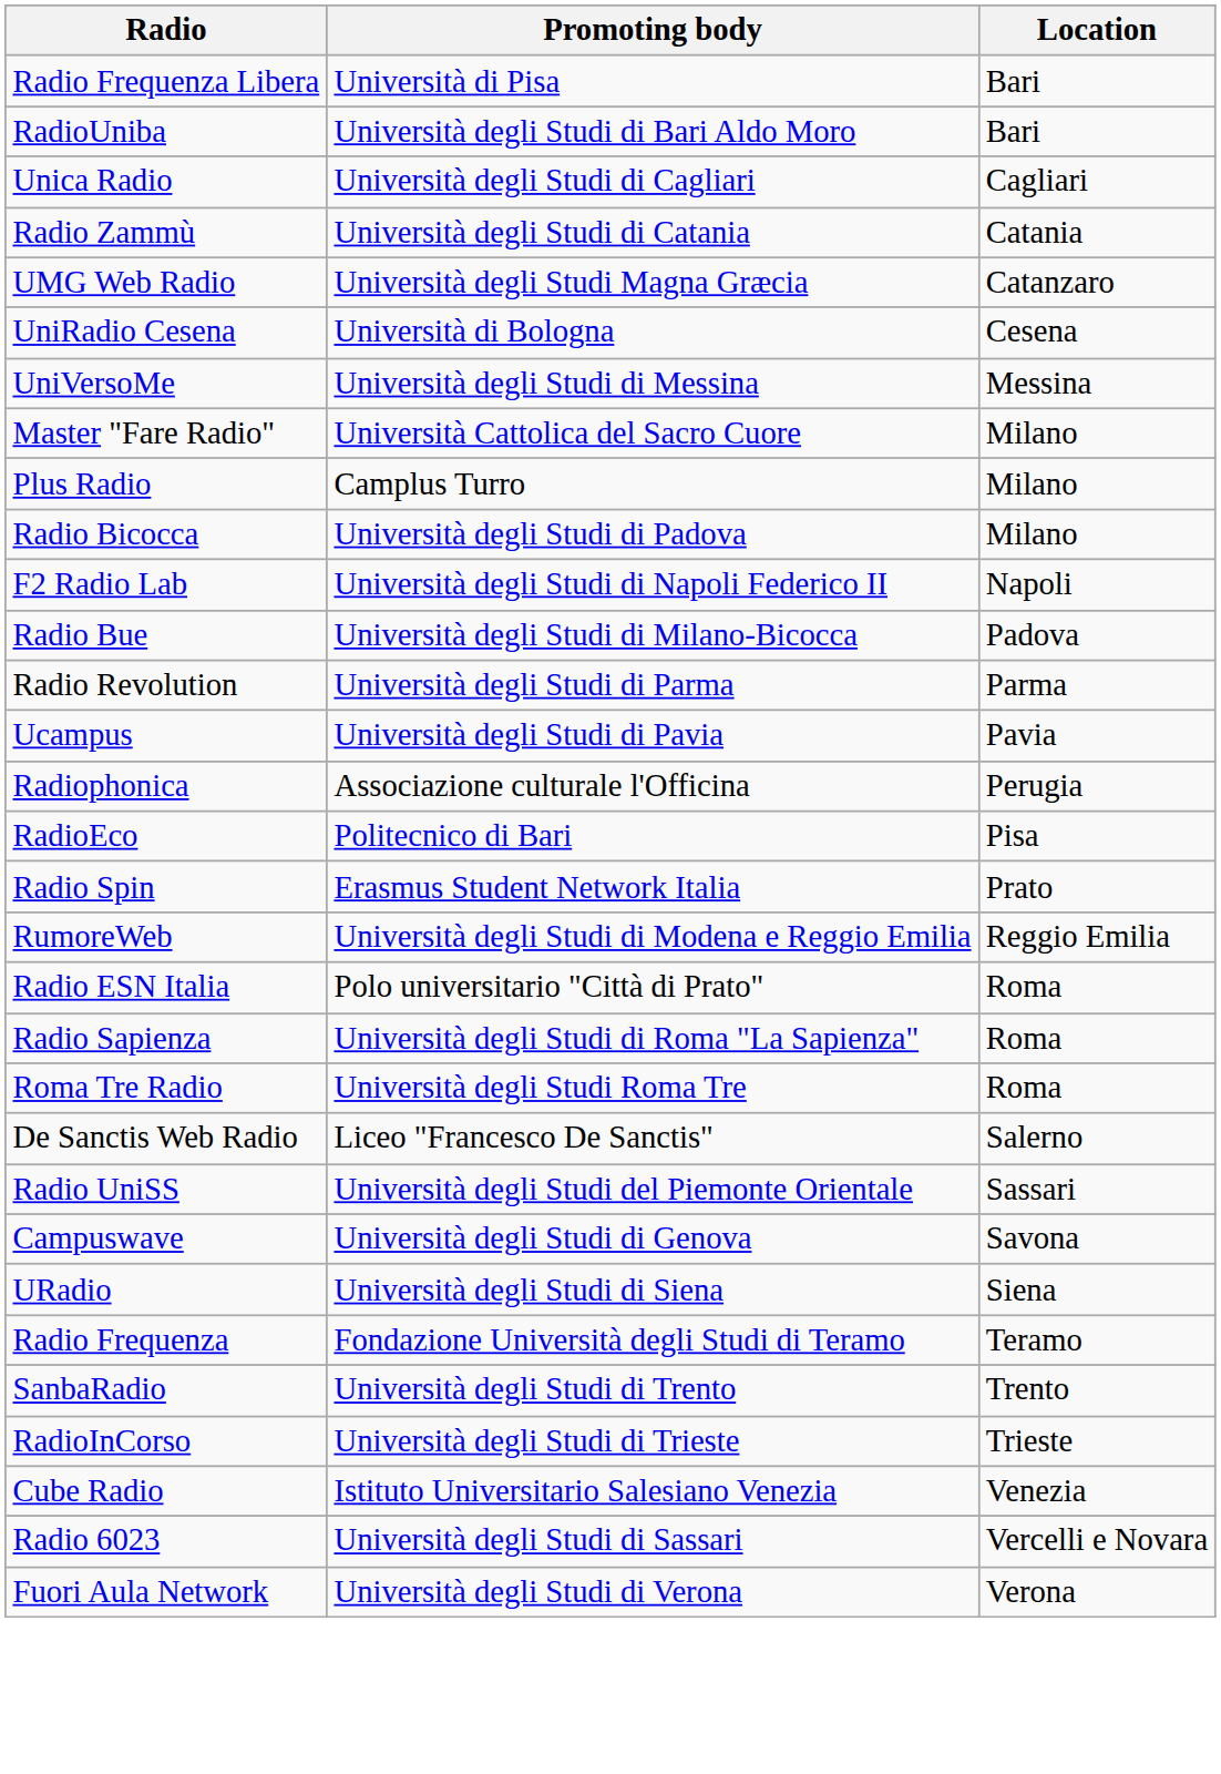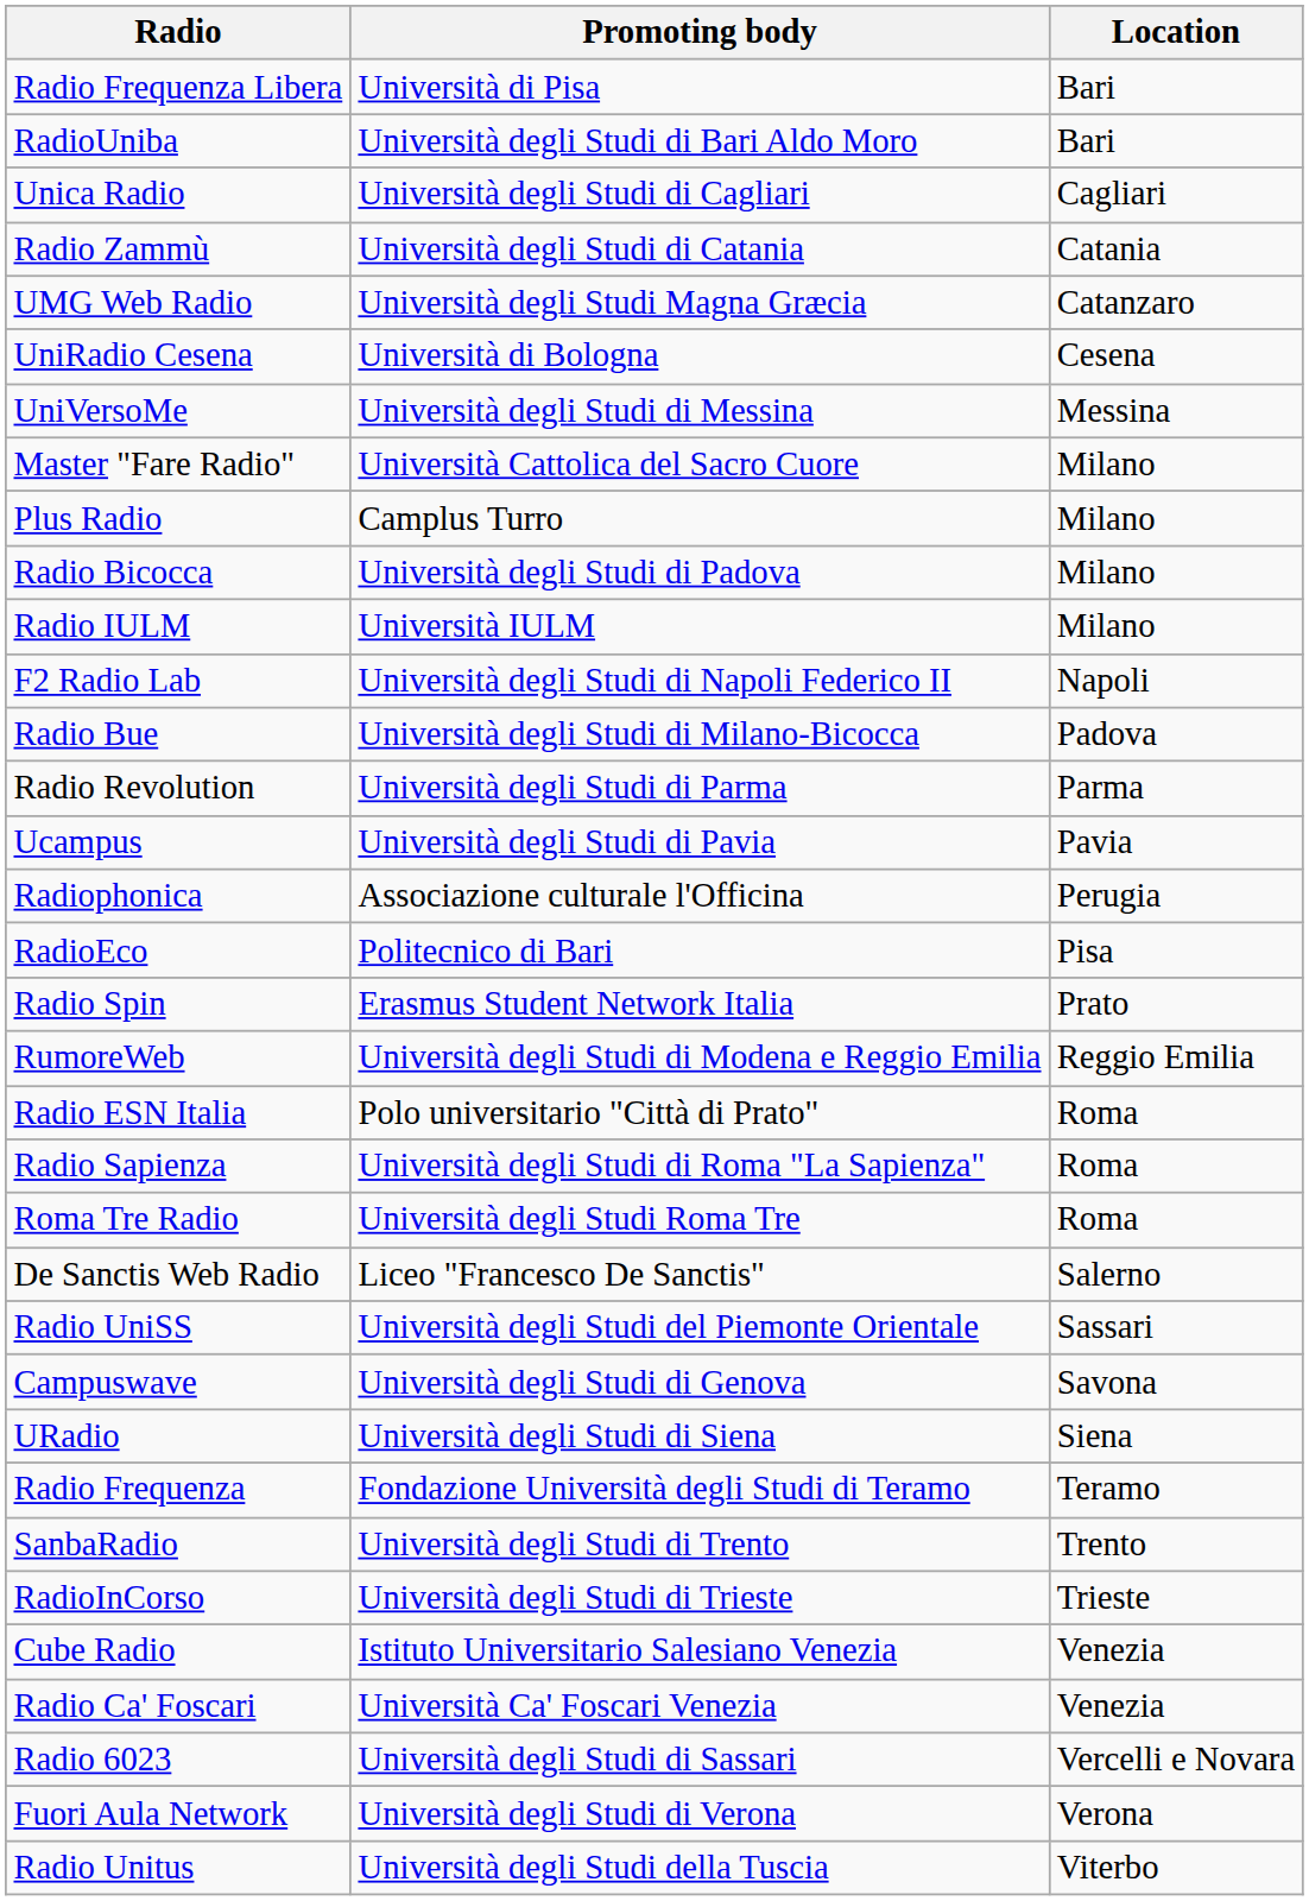 <table class="wikitable sortable">
 <tr>
 <th>Radio</th>
 <th>Promoting body</th>
 <th>Location</th>
 </tr>
 <tr>
 <td><a href='#'>Radio Frequenza Libera</a></td>
 <td><a href='#'>Università di Pisa</a></td>
 <td>Bari</td>
 </tr>
 <tr>
 <td><a href='#'>RadioUniba</a></td>
 <td><a href='#'>Università degli Studi di Bari Aldo Moro</a></td>
 <td>Bari</td>
 </tr>
 <tr>
 <td><a href='#'>Unica Radio</a></td>
 <td><a href='#'>Università degli Studi di Cagliari</a></td>
 <td>Cagliari</td>
 </tr>
 <tr>
 <td><a href='#'>Radio Zammù</a></td>
 <td><a href='#'>Università degli Studi di Catania</a></td>
 <td>Catania</td>
 </tr>
 <tr>
 <td><a href='#'>UMG Web Radio</a></td>
 <td><a href='#'>Università degli Studi Magna Græcia</a></td>
 <td>Catanzaro</td>
 </tr>
 <tr>
 <td><a href='#'>UniRadio Cesena</a></td>
 <td><a href='#'>Università di Bologna</a></td>
 <td>Cesena</td>
 </tr>
 <tr>
 <td><a href='#'>UniVersoMe</a></td>
 <td><a href='#'>Università degli Studi di Messina</a></td>
 <td>Messina</td>
 </tr>
 <tr>
 <td><a href='#'>Master</a> "Fare Radio"</td>
 <td><a href='#'>Università Cattolica del Sacro Cuore</a></td>
 <td>Milano</td>
 </tr>
 <tr>
 <td><a href='#'>Plus Radio</a></td>
 <td>Camplus Turro</td>
 <td>Milano</td>
 </tr>
 <tr>
 <td><a href='#'>Radio Bicocca</a></td>
 <td><a href='#'>Università degli Studi di Padova</a></td>
+<td>Milano</td>
+</tr>
+<tr>
+<td><a href='#'>Radio IULM</a></td>
+<td><a href='#'>Università IULM</a></td>
 <td>Milano</td>
 </tr>
 <tr>
 <td><a href='#'>F2 Radio Lab</a></td>
 <td><a href='#'>Università degli Studi di Napoli Federico II</a></td>
 <td>Napoli</td>
 </tr>
 <tr>
 <td><a href='#'>Radio Bue</a></td>
 <td><a href='#'>Università degli Studi di Milano-Bicocca</a></td>
 <td>Padova</td>
 </tr>
 <tr>
 <td>Radio Revolution</td>
 <td><a href='#'>Università degli Studi di Parma</a></td>
 <td>Parma</td>
 </tr>
 <tr>
 <td><a href='#'>Ucampus</a></td>
 <td><a href='#'>Università degli Studi di Pavia</a></td>
 <td>Pavia</td>
 </tr>
 <tr>
 <td><a href='#'>Radiophonica</a></td>
 <td>Associazione culturale l'Officina</td>
 <td>Perugia</td>
 </tr>
 <tr>
 <td><a href='#'>RadioEco</a></td>
 <td><a href='#'>Politecnico di Bari</a></td>
 <td>Pisa</td>
 </tr>
 <tr>
 <td><a href='#'>Radio Spin</a></td>
 <td><a href='#'>Erasmus Student Network Italia</a></td>
 <td>Prato</td>
 </tr>
 <tr>
 <td><a href='#'>RumoreWeb</a></td>
 <td><a href='#'>Università degli Studi di Modena e Reggio Emilia</a></td>
 <td>Reggio Emilia</td>
 </tr>
 <tr>
 <td><a href='#'>Radio ESN Italia</a></td>
 <td>Polo universitario "Città di Prato"</td>
 <td>Roma</td>
 </tr>
 <tr>
 <td><a href='#'>Radio Sapienza</a></td>
 <td><a href='#'>Università degli Studi di Roma "La Sapienza"</a></td>
 <td>Roma</td>
 </tr>
 <tr>
 <td><a href='#'>Roma Tre Radio</a></td>
 <td><a href='#'>Università degli Studi Roma Tre</a></td>
 <td>Roma</td>
 </tr>
 <tr>
 <td>De Sanctis Web Radio</td>
 <td>Liceo "Francesco De Sanctis"</td>
 <td>Salerno</td>
 </tr>
 <tr>
 <td><a href='#'>Radio UniSS</a></td>
 <td><a href='#'>Università degli Studi del Piemonte Orientale</a></td>
 <td>Sassari</td>
 </tr>
 <tr>
 <td><a href='#'>Campuswave</a></td>
 <td><a href='#'>Università degli Studi di Genova</a></td>
 <td>Savona</td>
 </tr>
 <tr>
 <td><a href='#'>URadio</a></td>
 <td><a href='#'>Università degli Studi di Siena</a></td>
 <td>Siena</td>
 </tr>
 <tr>
 <td><a href='#'>Radio Frequenza</a></td>
 <td><a href='#'>Fondazione Università degli Studi di Teramo</a></td>
 <td>Teramo</td>
 </tr>
 <tr>
 <td><a href='#'>SanbaRadio</a></td>
 <td><a href='#'>Università degli Studi di Trento</a></td>
 <td>Trento</td>
 </tr>
 <tr>
 <td><a href='#'>RadioInCorso</a></td>
 <td><a href='#'>Università degli Studi di Trieste</a></td>
 <td>Trieste</td>
 </tr>
 <tr>
 <td><a href='#'>Cube Radio</a></td>
 <td><a href='#'>Istituto Universitario Salesiano Venezia</a></td>
 <td>Venezia</td>
 </tr>
 <tr>
+<td><a href='#'>Radio Ca' Foscari</a></td>
+<td><a href='#'>Università Ca' Foscari Venezia</a></td>
+<td>Venezia</td>
+</tr>
+<tr>
 <td><a href='#'>Radio 6023</a></td>
 <td><a href='#'>Università degli Studi di Sassari</a></td>
 <td>Vercelli e Novara</td>
 </tr>
 <tr>
 <td><a href='#'>Fuori Aula Network</a></td>
 <td><a href='#'>Università degli Studi di Verona</a></td>
 <td>Verona</td>
 </tr>
+<tr>
+<td><a href='#'>Radio Unitus</a></td>
+<td><a href='#'>Università degli Studi della Tuscia</a></td>
+<td>Viterbo</td>
+</tr>
 </table>
